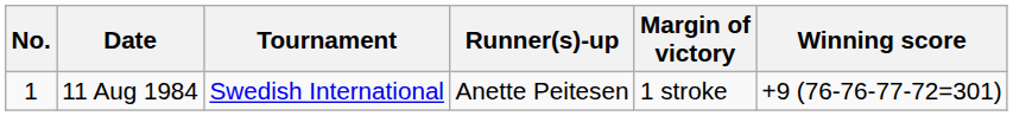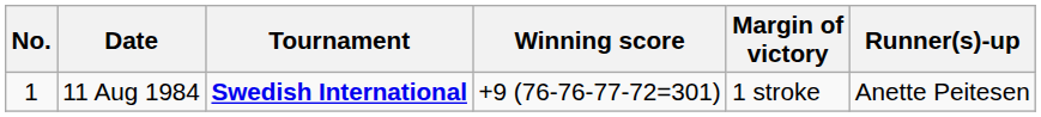 <table class="wikitable" style="font-size:95%;">
 <tr>
 <th>No.</th>
 <th>Date</th>
 <th>Tournament</th>
+<th>Winning score</th>
+<th>Margin of<br>victory</th>
 <th>Runner(s)-up</th>
-<th>Margin of<br>victory</th>
-<th>Winning score</th>
 </tr>
 <tr>
 <td align=center>1</td>
 <td align=right>11 Aug 1984</td>
-<td><a href='#'>Swedish International</a></td>
+<td><strong><a href='#'>Swedish International</a></strong></td>
+<td>+9 (76-76-77-72=301)</td>
+<td>1 stroke</td>
 <td> Anette Peitesen</td>
-<td>1 stroke</td>
-<td>+9 (76-76-77-72=301)</td>
 </tr>
 </table>
